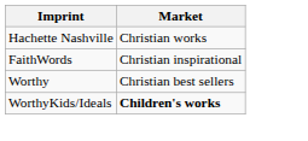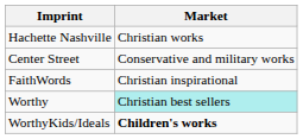 <table class="wikitable">
 <tr>
 <th>Imprint</th>
 <th>Market</th>
 </tr>
 <tr>
 <td>Hachette Nashville</td>
 <td>Christian works</td>
 </tr>
 <tr>
+<td>Center Street</td>
+<td>Conservative and military works</td>
+</tr>
+<tr>
 <td>FaithWords</td>
 <td>Christian inspirational</td>
 </tr>
 <tr>
 <td>Worthy</td>
-<td>Christian best sellers</td>
+<td style="background: paleturquoise;">Christian best sellers</td>
 </tr>
 <tr>
 <td>WorthyKids/Ideals</td>
 <td><strong>Children's works</strong></td>
 </tr>
 </table>
